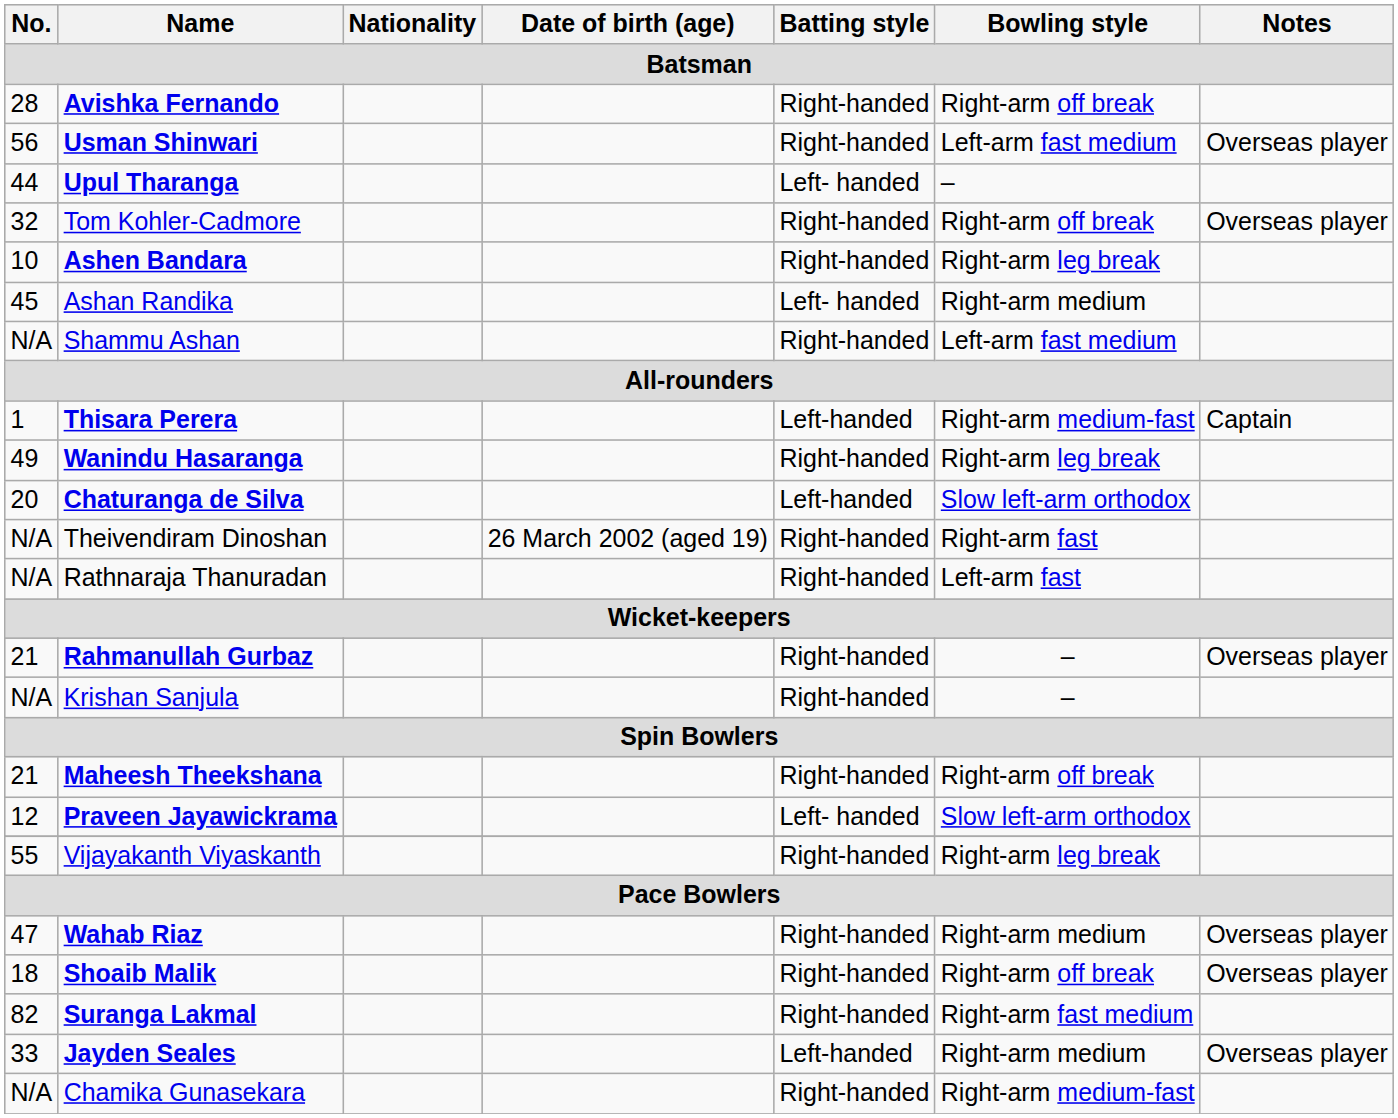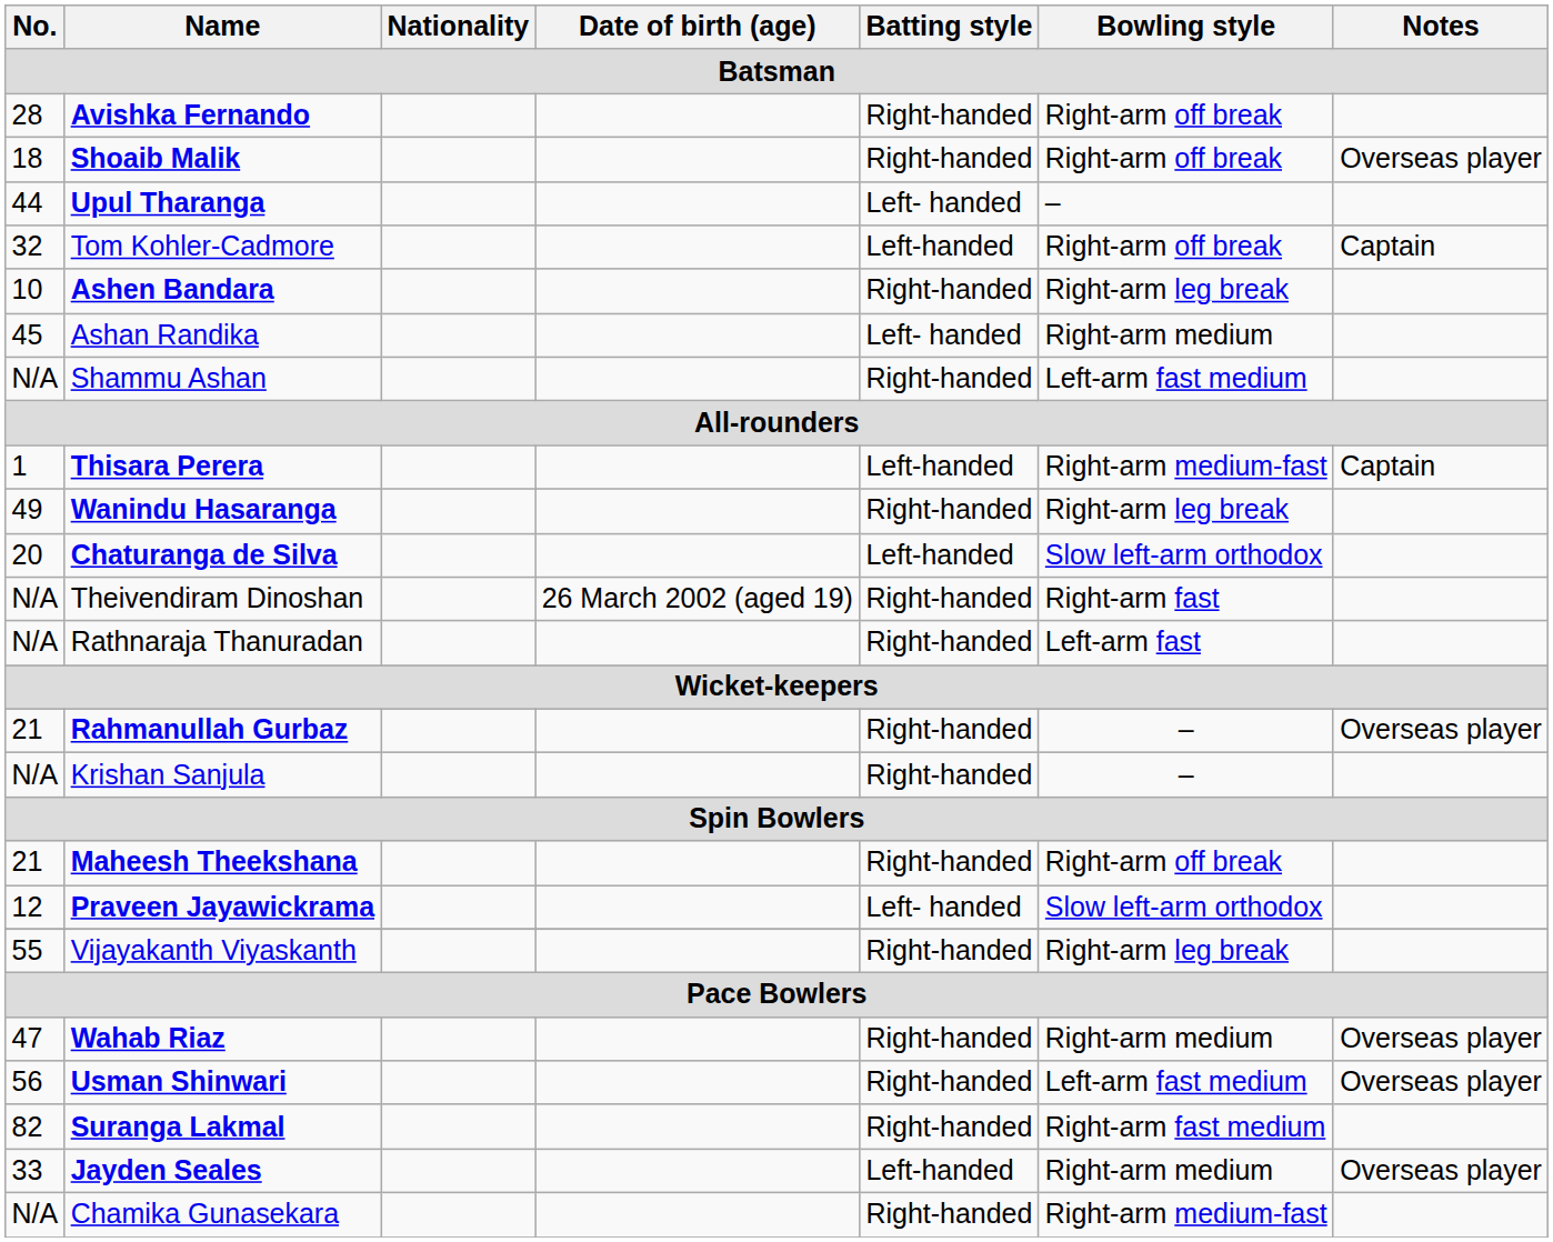 <table class="wikitable">
 <tr>
 <th>No.</th>
 <th>Name</th>
 <th>Nationality</th>
 <th>Date of birth (age)</th>
 <th>Batting style</th>
 <th>Bowling style</th>
 <th>Notes</th>
 </tr>
 <tr>
 <th colspan="7" style="background:#dcdcdc; text-align:center;">Batsman</th>
 </tr>
 <tr>
 <td>28</td>
 <td><strong><a href='#'>Avishka Fernando</a></strong></td>
 <td></td>
 <td></td>
 <td>Right-handed</td>
 <td>Right-arm <a href='#'>off break</a></td>
 <td></td>
 </tr>
 <tr>
-<td>56</td>
-<td><strong><a href='#'>Usman Shinwari</a></strong></td>
+<td>18</td>
+<td><strong><a href='#'>Shoaib Malik</a></strong></td>
 <td></td>
 <td></td>
 <td>Right-handed</td>
-<td>Left-arm <a href='#'>fast medium</a></td>
+<td>Right-arm <a href='#'>off break</a></td>
 <td>Overseas player</td>
 </tr>
 <tr>
 <td>44</td>
 <td><strong><a href='#'>Upul Tharanga</a></strong></td>
 <td></td>
 <td></td>
 <td>Left-  handed</td>
 <td>–</td>
 <td></td>
 </tr>
 <tr>
 <td>32</td>
 <td><a href='#'>Tom Kohler-Cadmore</a></td>
 <td></td>
 <td></td>
-<td>Right-handed</td>
+<td>Left-handed</td>
 <td>Right-arm <a href='#'>off break</a></td>
-<td>Overseas player</td>
+<td>Captain</td>
 </tr>
 <tr>
 <td>10</td>
 <td><strong><a href='#'>Ashen Bandara</a></strong></td>
 <td></td>
 <td></td>
 <td>Right-handed</td>
 <td>Right-arm <a href='#'>leg break</a></td>
 <td></td>
 </tr>
 <tr>
 <td>45</td>
 <td><a href='#'>Ashan Randika</a></td>
 <td></td>
 <td></td>
 <td>Left-  handed</td>
 <td>Right-arm medium</td>
 <td></td>
 </tr>
 <tr>
 <td>N/A</td>
 <td><a href='#'>Shammu Ashan</a></td>
 <td></td>
 <td></td>
 <td>Right-handed</td>
 <td>Left-arm <a href='#'>fast medium</a></td>
 <td></td>
 </tr>
 <tr>
 <th colspan="7" style="background: #DCDCDC" align="center">All-rounders</th>
 </tr>
 <tr>
 <td>1</td>
 <td><strong><a href='#'>Thisara Perera</a></strong></td>
 <td></td>
 <td></td>
 <td>Left-handed</td>
 <td>Right-arm <a href='#'>medium-fast</a></td>
 <td>Captain</td>
 </tr>
 <tr>
 <td>49</td>
 <td><strong><a href='#'>Wanindu Hasaranga</a></strong></td>
 <td></td>
 <td></td>
 <td>Right-handed</td>
 <td>Right-arm <a href='#'>leg break</a></td>
 <td></td>
 </tr>
 <tr>
 <td>20</td>
 <td><strong><a href='#'>Chaturanga de Silva</a></strong></td>
 <td></td>
 <td></td>
 <td>Left-handed</td>
 <td><a href='#'>Slow left-arm orthodox</a></td>
 <td></td>
 </tr>
 <tr>
 <td>N/A</td>
 <td>Theivendiram Dinoshan</td>
 <td></td>
 <td>26 March 2002 (aged 19)</td>
 <td>Right-handed</td>
 <td>Right-arm <a href='#'>fast</a></td>
 <td></td>
 </tr>
 <tr>
 <td>N/A</td>
 <td>Rathnaraja Thanuradan</td>
 <td></td>
 <td></td>
 <td>Right-handed</td>
 <td>Left-arm <a href='#'>fast</a></td>
 <td></td>
 </tr>
 <tr>
 <th colspan="7" style="background: #DCDCDC" align="center">Wicket-keepers</th>
 </tr>
 <tr>
 <td>21</td>
 <td><strong><a href='#'>Rahmanullah Gurbaz</a></strong></td>
 <td></td>
 <td></td>
 <td>Right-handed</td>
 <td style="text-align:center">–</td>
 <td>Overseas player</td>
 </tr>
 <tr>
 <td>N/A</td>
 <td><a href='#'>Krishan Sanjula</a></td>
 <td></td>
 <td></td>
 <td>Right-handed</td>
 <td style="text-align:center">–</td>
 <td></td>
 </tr>
 <tr>
 <th colspan="7" style="background: #DCDCDC" align="center">Spin Bowlers</th>
 </tr>
 <tr>
 <td>21</td>
 <td><strong><a href='#'>Maheesh Theekshana</a></strong></td>
 <td></td>
 <td></td>
 <td>Right-handed</td>
 <td>Right-arm <a href='#'>off break</a></td>
 <td></td>
 </tr>
 <tr>
 <td>12</td>
 <td><strong><a href='#'>Praveen Jayawickrama</a></strong></td>
 <td></td>
 <td></td>
 <td>Left-  handed</td>
 <td><a href='#'>Slow left-arm orthodox</a></td>
 <td></td>
 </tr>
 <tr>
 </tr>
 <tr>
 <td>55</td>
 <td><a href='#'>Vijayakanth Viyaskanth</a></td>
 <td></td>
 <td></td>
 <td>Right-handed</td>
 <td>Right-arm <a href='#'>leg break</a></td>
 <td></td>
 </tr>
 <tr>
 <th colspan="7" style="background: #DCDCDC" align="center">Pace Bowlers</th>
 </tr>
 <tr>
 <td>47</td>
 <td><strong><a href='#'>Wahab Riaz</a></strong></td>
 <td></td>
 <td></td>
 <td>Right-handed</td>
 <td>Right-arm medium</td>
 <td>Overseas player</td>
 </tr>
 <tr>
-<td>18</td>
-<td><strong><a href='#'>Shoaib Malik</a></strong></td>
+<td>56</td>
+<td><strong><a href='#'>Usman Shinwari</a></strong></td>
 <td></td>
 <td></td>
 <td>Right-handed</td>
-<td>Right-arm <a href='#'>off break</a></td>
+<td>Left-arm <a href='#'>fast medium</a></td>
 <td>Overseas player</td>
 </tr>
 <tr>
 <td>82</td>
 <td><strong><a href='#'>Suranga Lakmal</a></strong></td>
 <td></td>
 <td></td>
 <td>Right-handed</td>
 <td>Right-arm <a href='#'>fast medium</a></td>
 <td></td>
 </tr>
 <tr>
 <td>33</td>
 <td><strong><a href='#'>Jayden Seales</a></strong></td>
 <td></td>
 <td></td>
 <td>Left-handed</td>
 <td>Right-arm medium</td>
 <td>Overseas player</td>
 </tr>
 <tr>
 <td>N/A</td>
 <td><a href='#'>Chamika Gunasekara</a></td>
 <td></td>
 <td></td>
 <td>Right-handed</td>
 <td>Right-arm <a href='#'>medium-fast</a></td>
 <td></td>
 </tr>
 </table>
